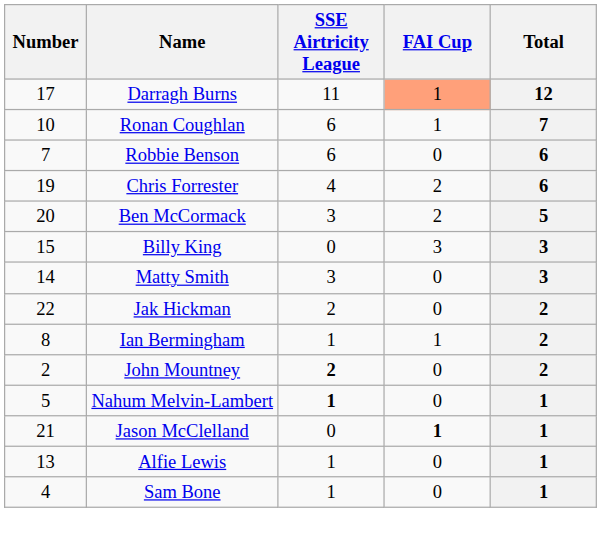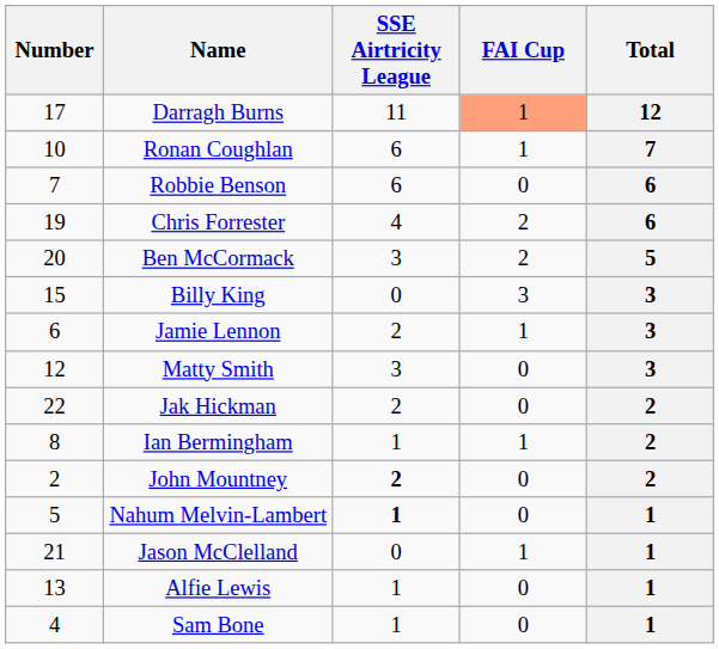 <table class="wikitable" style="font-size: 95%; text-align: center;">
 <tr>
 <th width=60>Number</th>
 <th width=150>Name</th>
 <th width=80><a href='#'>SSE Airtricity League</a></th>
 <th width=80><a href='#'>FAI Cup</a></th>
 <th width=80>Total</th>
 </tr>
 <tr>
 <td>17</td>
 <td><a href='#'>Darragh Burns</a></td>
 <td>11 </td>
 <td style="background: lightsalmon;">1 </td>
 <th>12 </th>
 </tr>
 <tr>
 <td>10</td>
 <td><a href='#'>Ronan Coughlan</a></td>
 <td>6 </td>
 <td>1 </td>
 <th>7 </th>
 </tr>
 <tr>
 <td>7</td>
 <td><a href='#'>Robbie Benson</a></td>
 <td>6 </td>
 <td>0 </td>
 <th>6 </th>
 </tr>
 <tr>
 <td>19</td>
 <td><a href='#'>Chris Forrester</a></td>
 <td>4 </td>
 <td>2 </td>
 <th>6 </th>
 </tr>
 <tr>
 <td>20</td>
 <td><a href='#'>Ben McCormack</a></td>
 <td>3 </td>
 <td>2 </td>
 <th>5 </th>
 </tr>
 <tr>
 <td>15</td>
 <td><a href='#'>Billy King</a></td>
 <td>0 </td>
 <td>3 </td>
 <th>3 </th>
 </tr>
 <tr>
-<td>14</td>
+<td>6</td>
+<td><a href='#'>Jamie Lennon</a></td>
+<td>2 </td>
+<td>1 </td>
+<th>3 </th>
+</tr>
+<tr>
+<td>12</td>
 <td><a href='#'>Matty Smith</a></td>
 <td>3 </td>
 <td>0 </td>
 <th>3 </th>
 </tr>
 <tr>
 <td>22</td>
 <td><a href='#'>Jak Hickman</a></td>
 <td>2 </td>
 <td>0 </td>
 <th>2 </th>
 </tr>
 <tr>
 <td>8</td>
 <td><a href='#'>Ian Bermingham</a></td>
 <td>1 </td>
 <td>1 </td>
 <th>2 </th>
 </tr>
 <tr>
 <td>2</td>
 <td><a href='#'>John Mountney</a></td>
 <td><strong>2 </strong></td>
 <td>0 </td>
 <th>2 </th>
 </tr>
 <tr>
 <td>5</td>
 <td><a href='#'>Nahum Melvin-Lambert</a></td>
 <td><strong>1 </strong></td>
 <td>0 </td>
 <th>1 </th>
 </tr>
 <tr>
 <td>21</td>
 <td><a href='#'>Jason McClelland</a></td>
 <td>0 </td>
-<td><strong>1 </strong></td>
+<td>1 </td>
 <th>1 </th>
 </tr>
 <tr>
 <td>13</td>
 <td><a href='#'>Alfie Lewis</a></td>
 <td>1 </td>
 <td>0 </td>
 <th>1 </th>
 </tr>
 <tr>
 <td>4</td>
 <td><a href='#'>Sam Bone</a></td>
 <td>1 </td>
 <td>0 </td>
 <th>1 </th>
 </tr>
 </table>
